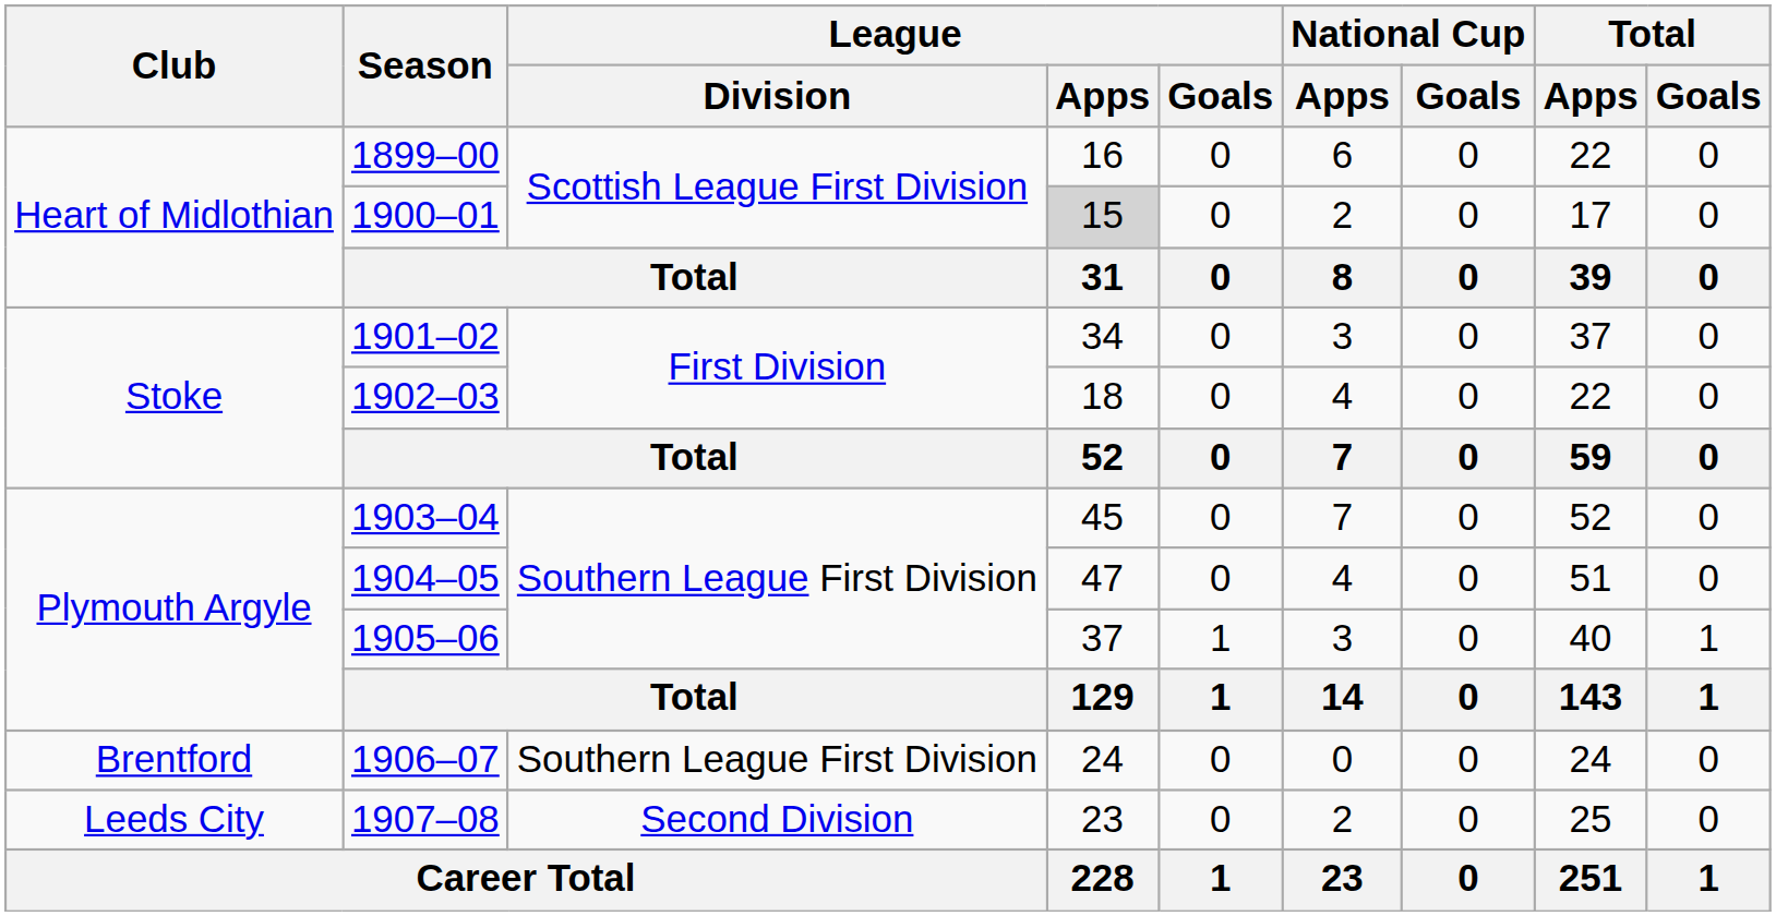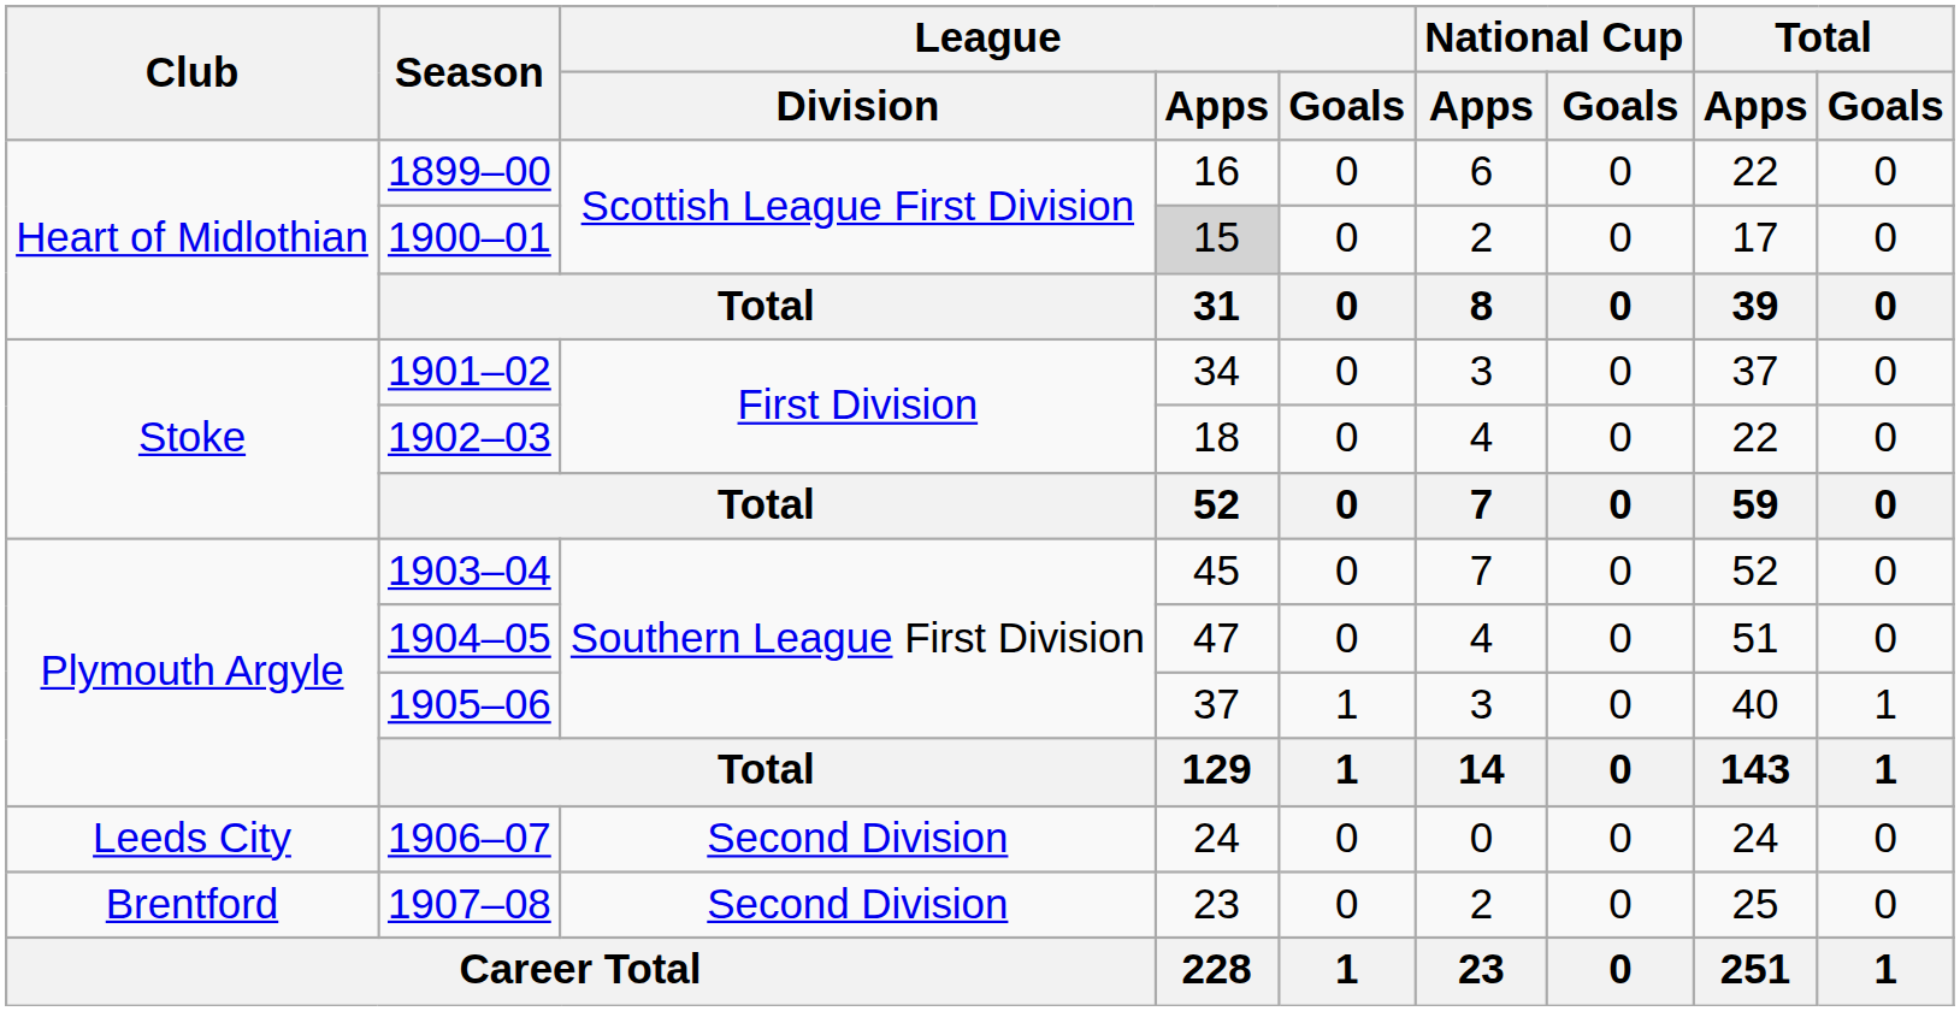 <table class="wikitable" style="text-align: center;">
 <tr>
 <th rowspan="2">Club</th>
 <th rowspan="2">Season</th>
 <th colspan="3">League</th>
 <th colspan="2">National Cup</th>
 <th colspan="2">Total</th>
 </tr>
 <tr>
 <th>Division</th>
 <th>Apps</th>
 <th>Goals</th>
 <th>Apps</th>
 <th>Goals</th>
 <th>Apps</th>
 <th>Goals</th>
 </tr>
 <tr>
 <td rowspan="3"><a href='#'>Heart of Midlothian</a></td>
 <td><a href='#'>1899–00</a></td>
 <td rowspan="2"><a href='#'>Scottish League First Division</a></td>
 <td>16</td>
 <td>0</td>
 <td>6</td>
 <td>0</td>
 <td>22</td>
 <td>0</td>
 </tr>
 <tr>
 <td><a href='#'>1900–01</a></td>
 <td style="background: lightgrey;">15</td>
 <td>0</td>
 <td>2</td>
 <td>0</td>
 <td>17</td>
 <td>0</td>
 </tr>
 <tr>
 <th colspan="2">Total</th>
 <th>31</th>
 <th>0</th>
 <th>8</th>
 <th>0</th>
 <th>39</th>
 <th>0</th>
 </tr>
 <tr>
 <td rowspan="3"><a href='#'>Stoke</a></td>
 <td><a href='#'>1901–02</a></td>
 <td rowspan="2"><a href='#'>First Division</a></td>
 <td>34</td>
 <td>0</td>
 <td>3</td>
 <td>0</td>
 <td>37</td>
 <td>0</td>
 </tr>
 <tr>
 <td><a href='#'>1902–03</a></td>
 <td>18</td>
 <td>0</td>
 <td>4</td>
 <td>0</td>
 <td>22</td>
 <td>0</td>
 </tr>
 <tr>
 <th colspan="2">Total</th>
 <th>52</th>
 <th>0</th>
 <th>7</th>
 <th>0</th>
 <th>59</th>
 <th>0</th>
 </tr>
 <tr>
 <td rowspan="4"><a href='#'>Plymouth Argyle</a></td>
 <td><a href='#'>1903–04</a></td>
 <td rowspan="3"><a href='#'>Southern League</a> First Division</td>
 <td>45</td>
 <td>0</td>
 <td>7</td>
 <td>0</td>
 <td>52</td>
 <td>0</td>
 </tr>
 <tr>
 <td><a href='#'>1904–05</a></td>
 <td>47</td>
 <td>0</td>
 <td>4</td>
 <td>0</td>
 <td>51</td>
 <td>0</td>
 </tr>
 <tr>
 <td><a href='#'>1905–06</a></td>
 <td>37</td>
 <td>1</td>
 <td>3</td>
 <td>0</td>
 <td>40</td>
 <td>1</td>
 </tr>
 <tr>
 <th colspan="2">Total</th>
 <th>129</th>
 <th>1</th>
 <th>14</th>
 <th>0</th>
 <th>143</th>
 <th>1</th>
 </tr>
 <tr>
-<td><a href='#'>Brentford</a></td>
+<td><a href='#'>Leeds City</a></td>
 <td><a href='#'>1906–07</a></td>
-<td>Southern League First Division</td>
+<td><a href='#'>Second Division</a></td>
 <td>24</td>
 <td>0</td>
 <td>0</td>
 <td>0</td>
 <td>24</td>
 <td>0</td>
 </tr>
 <tr>
-<td><a href='#'>Leeds City</a></td>
+<td><a href='#'>Brentford</a></td>
 <td><a href='#'>1907–08</a></td>
 <td><a href='#'>Second Division</a></td>
 <td>23</td>
 <td>0</td>
 <td>2</td>
 <td>0</td>
 <td>25</td>
 <td>0</td>
 </tr>
 <tr>
 <th colspan="3">Career Total</th>
 <th>228</th>
 <th>1</th>
 <th>23</th>
 <th>0</th>
 <th>251</th>
 <th>1</th>
 </tr>
 </table>
